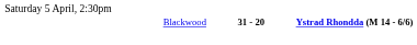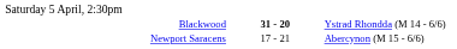 <table style="width:70%;" cellspacing="1">
 <tr>
 <th width=35%></th>
 <th width=15%></th>
 <th></th>
 </tr>
 <tr>
 <td>Saturday 5 April, 2:30pm</td>
 </tr>
 <tr style=font-size:90%>
 <td align=right><a href='#'>Blackwood</a></td>
 <td align=center><strong>31 - 20</strong></td>
-<td><strong><a href='#'>Ystrad Rhondda</a> (M 14 - 6/6)</strong></td>
+<td><a href='#'>Ystrad Rhondda</a> (M 14 - 6/6)</td>
+</tr>
+<tr style=font-size:90%>
+<td align=right><a href='#'>Newport Saracens</a></td>
+<td align=center>17 - 21</td>
+<td><a href='#'>Abercynon</a> (M 15 - 6/6)</td>
 </tr>
 </table>
